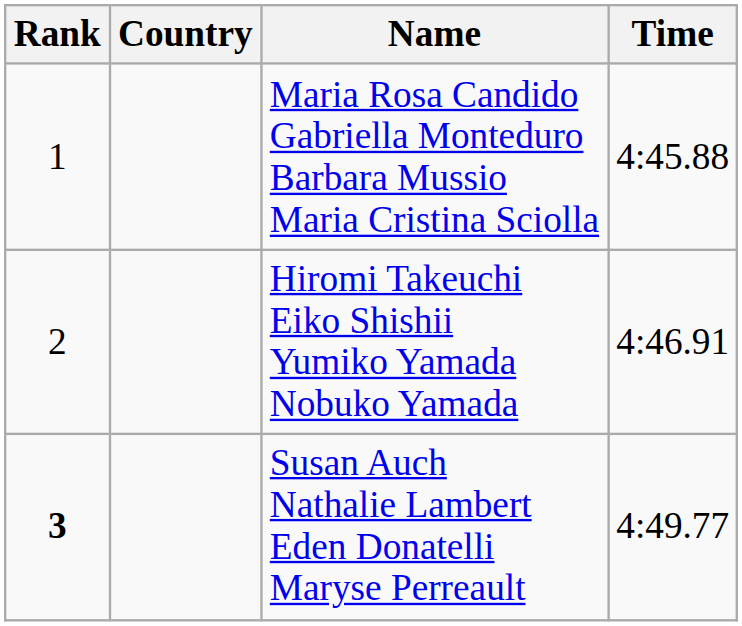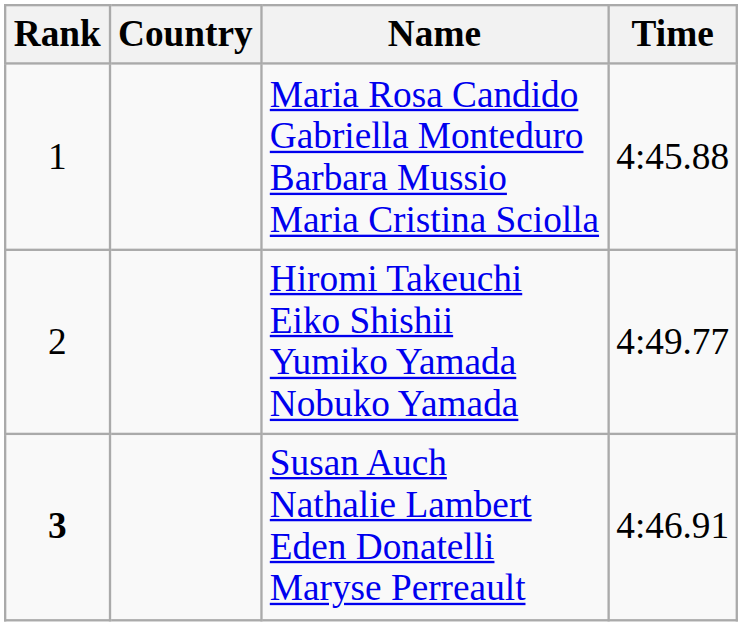 <table class="wikitable" style="text-align:center">
 <tr>
 <th>Rank</th>
 <th>Country</th>
 <th>Name</th>
 <th>Time</th>
 </tr>
 <tr>
 <td>1</td>
 <td align=left></td>
 <td align=left><a href='#'>Maria Rosa Candido</a> <br> <a href='#'>Gabriella Monteduro</a> <br> <a href='#'>Barbara Mussio</a> <br> <a href='#'>Maria Cristina Sciolla</a></td>
 <td>4:45.88</td>
 </tr>
 <tr>
 <td>2</td>
 <td align=left></td>
 <td align=left><a href='#'>Hiromi Takeuchi</a> <br> <a href='#'>Eiko Shishii</a> <br> <a href='#'>Yumiko Yamada</a> <br> <a href='#'>Nobuko Yamada</a></td>
-<td>4:46.91</td>
+<td>4:49.77</td>
 </tr>
 <tr>
 <td><strong>3</strong></td>
 <td align=left></td>
 <td align=left><a href='#'>Susan Auch</a> <br> <a href='#'>Nathalie Lambert</a> <br> <a href='#'>Eden Donatelli</a> <br> <a href='#'>Maryse Perreault</a></td>
-<td>4:49.77</td>
+<td>4:46.91</td>
 </tr>
 </table>
